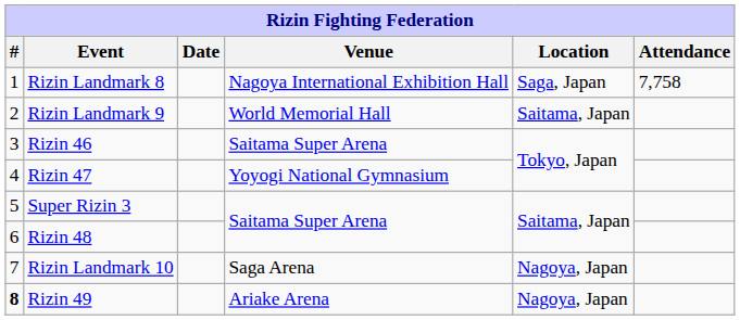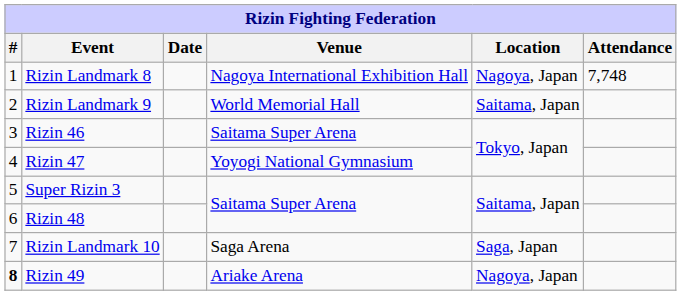 <table class="sortable wikitable succession-box" style="margin:1.0em auto; font-size:90%;">
 <tr>
 <th colspan=9 style="background-color: #ccf; color: #000080; text-align: center;"><strong>Rizin Fighting Federation</strong></th>
 </tr>
 <tr>
 <th scope="col">#</th>
 <th scope="col">Event</th>
 <th scope="col">Date</th>
 <th scope="col">Venue</th>
 <th scope="col">Location</th>
 <th scope="col">Attendance</th>
 </tr>
 <tr>
 <td align=center>1</td>
 <td><a href='#'>Rizin Landmark 8</a></td>
 <td></td>
 <td><a href='#'>Nagoya International Exhibition Hall</a></td>
-<td><a href='#'>Saga</a>, Japan</td>
-<td>7,758</td>
+<td><a href='#'>Nagoya</a>, Japan</td>
+<td>7,748</td>
 </tr>
 <tr>
 <td align=center>2</td>
 <td><a href='#'>Rizin Landmark 9</a></td>
 <td></td>
 <td><a href='#'>World Memorial Hall</a></td>
 <td><a href='#'>Saitama</a>, Japan</td>
 <td></td>
 </tr>
 <tr>
 <td align=center>3</td>
 <td><a href='#'>Rizin 46</a></td>
 <td></td>
 <td><a href='#'>Saitama Super Arena</a></td>
 <td rowspan=2><a href='#'>Tokyo</a>, Japan</td>
 <td></td>
 </tr>
 <tr>
 <td align=center>4</td>
 <td><a href='#'>Rizin 47</a></td>
 <td></td>
 <td><a href='#'>Yoyogi National Gymnasium</a></td>
 <td></td>
 </tr>
 <tr>
 <td align=center>5</td>
 <td><a href='#'>Super Rizin 3</a></td>
 <td></td>
 <td rowspan=2><a href='#'>Saitama Super Arena</a></td>
 <td rowspan=2><a href='#'>Saitama</a>, Japan</td>
 <td></td>
 </tr>
 <tr>
 <td align=center>6</td>
 <td><a href='#'>Rizin 48</a></td>
 <td></td>
 <td></td>
 </tr>
 <tr>
 <td align=center>7</td>
 <td><a href='#'>Rizin Landmark 10</a></td>
 <td></td>
 <td>Saga Arena</td>
-<td><a href='#'>Nagoya</a>, Japan</td>
+<td><a href='#'>Saga</a>, Japan</td>
 <td></td>
 </tr>
 <tr>
 <td align=center><strong>8</strong></td>
 <td><a href='#'>Rizin 49</a></td>
 <td></td>
 <td><a href='#'>Ariake Arena</a></td>
 <td><a href='#'>Nagoya</a>, Japan</td>
 <td></td>
 </tr>
 </table>
